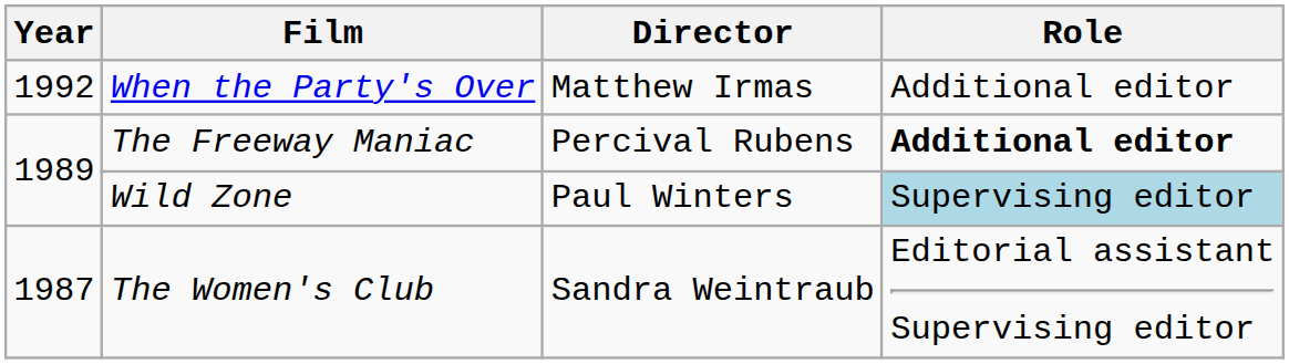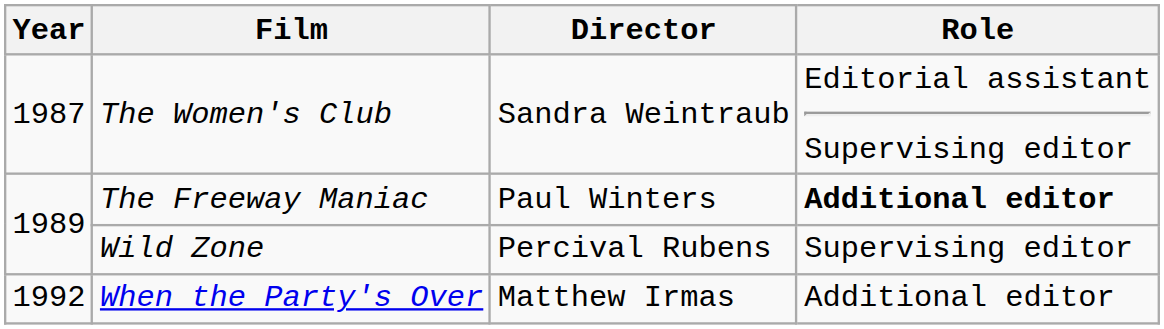 <table class="wikitable">
 <tr>
 <th>Year</th>
 <th>Film</th>
 <th>Director</th>
 <th>Role</th>
 </tr>
 <tr>
+<td>1987</td>
+<td><em>The Women's Club</em></td>
+<td>Sandra Weintraub</td>
+<td>Editorial assistant<hr>Supervising editor</td>
+</tr>
+<tr>
+<td rowspan=2>1989</td>
+<td><em>The Freeway Maniac</em></td>
+<td>Paul Winters</td>
+<td><strong>Additional editor</strong></td>
+</tr>
+<tr>
+<td><em>Wild Zone</em></td>
+<td>Percival Rubens</td>
+<td>Supervising editor</td>
+</tr>
+<tr>
 <td>1992</td>
 <td><em><a href='#'>When the Party's Over</a></em></td>
 <td>Matthew Irmas</td>
 <td>Additional editor</td>
 </tr>
-<tr>
-<td rowspan=2>1989</td>
-<td><em>The Freeway Maniac</em></td>
-<td>Percival Rubens</td>
-<td><strong>Additional editor</strong></td>
-</tr>
-<tr>
-<td><em>Wild Zone</em></td>
-<td>Paul Winters</td>
-<td style="background: lightblue;">Supervising editor</td>
-</tr>
-<tr>
-<td>1987</td>
-<td><em>The Women's Club</em></td>
-<td>Sandra Weintraub</td>
-<td>Editorial assistant<hr>Supervising editor</td>
-</tr>
 </table>
